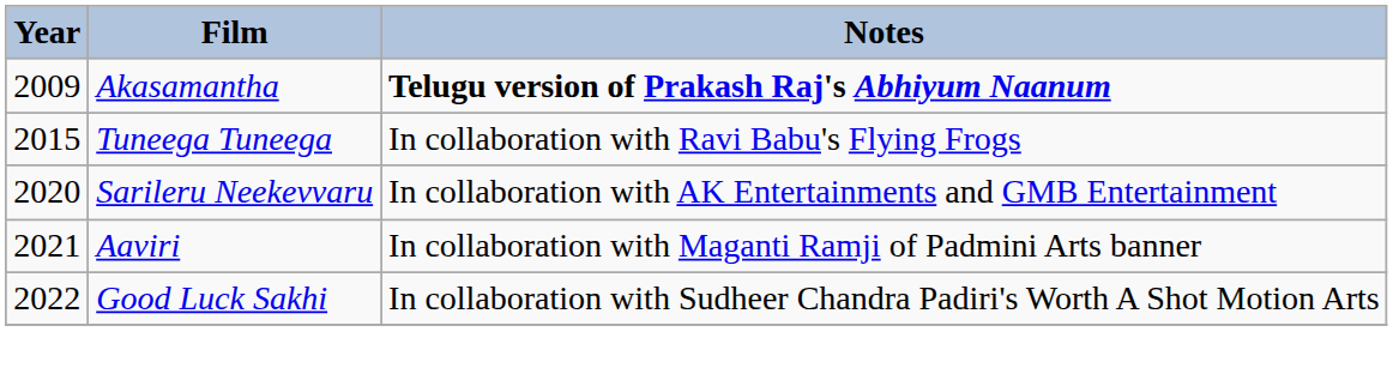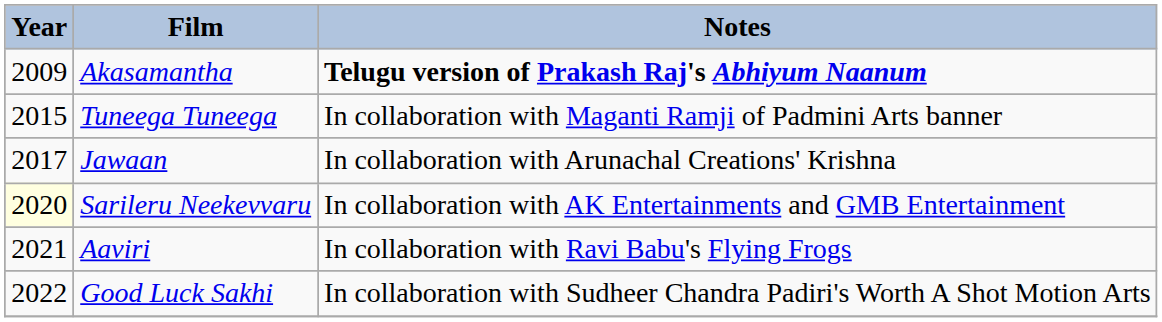 <table class="wikitable sortable">
 <tr style="text-align:center;">
 <th style="text-align:center; background:#b0c4de;">Year</th>
 <th style="text-align:center; background:#b0c4de;">Film</th>
 <th style="text-align:center; background:#b0c4de;">Notes</th>
 </tr>
 <tr>
 <td>2009</td>
 <td><em><a href='#'>Akasamantha</a></em></td>
 <td><strong>Telugu version of <a href='#'>Prakash Raj</a>'s <a href='#'><em>Abhiyum Naanum</em></a></strong></td>
 </tr>
 <tr>
 <td>2015</td>
 <td><em><a href='#'>Tuneega Tuneega</a></em></td>
-<td>In collaboration with <a href='#'>Ravi Babu</a>'s <a href='#'>Flying Frogs</a></td>
+<td>In collaboration with <a href='#'>Maganti Ramji</a> of Padmini Arts banner</td>
 </tr>
 <tr>
-<td>2020</td>
+<td>2017</td>
+<td><em><a href='#'>Jawaan</a></em></td>
+<td>In collaboration with Arunachal Creations' Krishna</td>
+</tr>
+<tr>
+<td style="background: lightyellow;">2020</td>
 <td><em><a href='#'>Sarileru Neekevvaru</a></em></td>
 <td>In collaboration with <a href='#'>AK Entertainments</a> and <a href='#'>GMB Entertainment</a></td>
 </tr>
 <tr>
 <td>2021</td>
 <td><em><a href='#'>Aaviri</a></em></td>
-<td>In collaboration with <a href='#'>Maganti Ramji</a> of Padmini Arts banner</td>
+<td>In collaboration with <a href='#'>Ravi Babu</a>'s <a href='#'>Flying Frogs</a></td>
 </tr>
 <tr>
 <td>2022</td>
 <td><em><a href='#'>Good Luck Sakhi</a></em></td>
 <td>In collaboration with Sudheer Chandra Padiri's Worth A Shot Motion Arts</td>
 </tr>
 <tr 2025 >
 </tr>
 </table>
